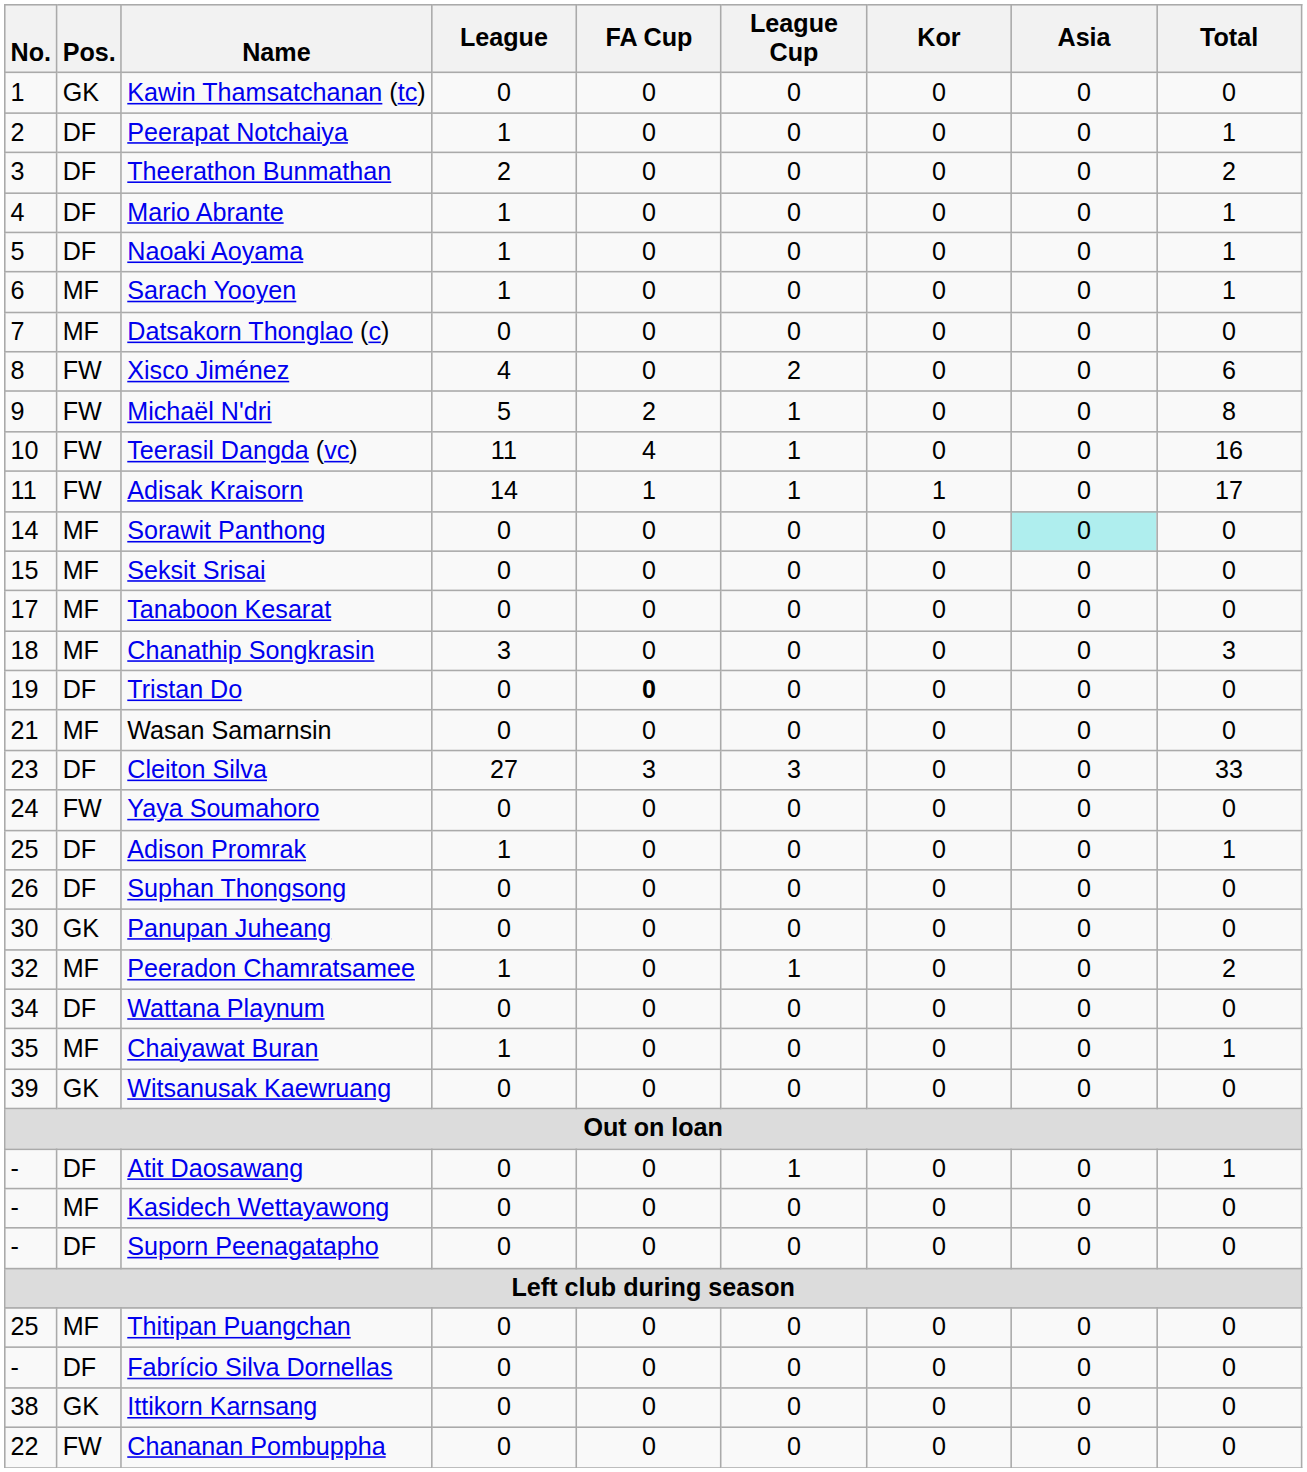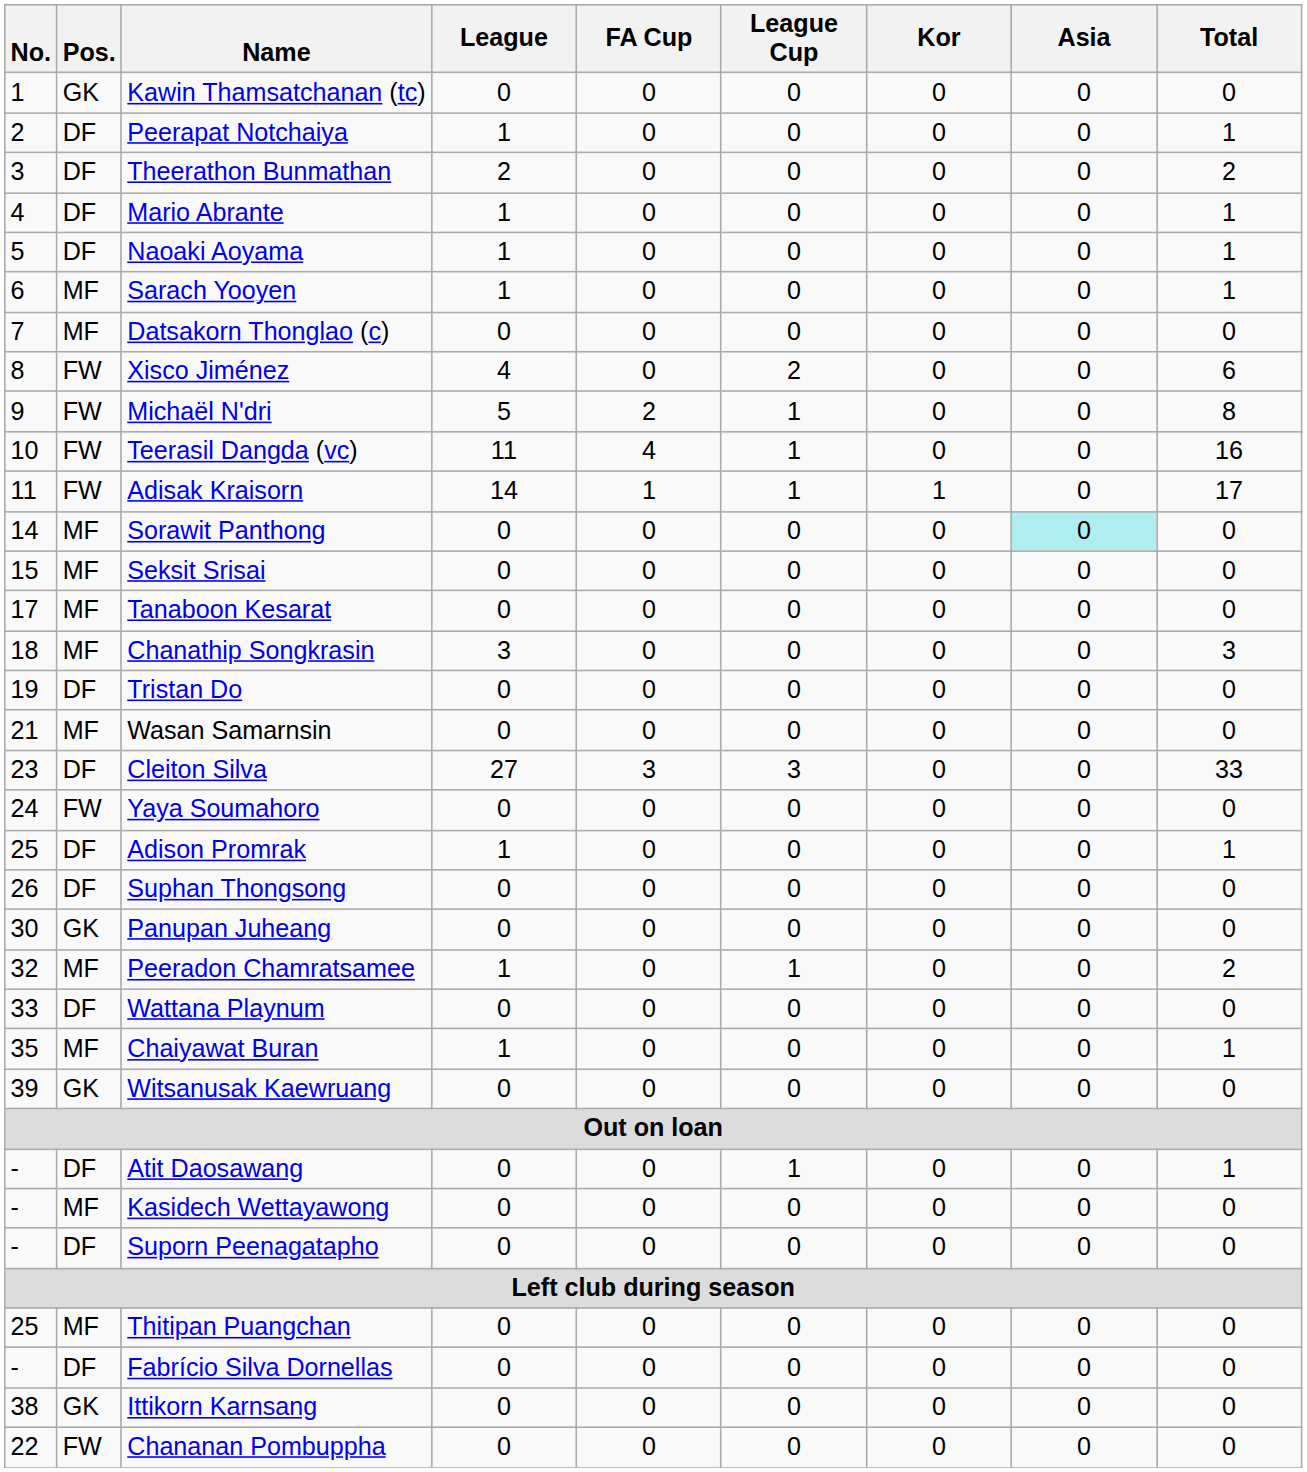 <table class="wikitable" style="text-align:center">
 <tr>
 <th rowspan="1" valign="bottom">No.</th>
 <th rowspan="1" valign="bottom">Pos.</th>
 <th rowspan="1" valign="bottom">Name</th>
 <th rowspan="1" width="85">League</th>
 <th rowspan="1" width="85">FA Cup</th>
 <th rowspan="1" width="85">League Cup</th>
 <th rowspan="1" width="85">Kor</th>
 <th rowspan="1" width="85">Asia</th>
 <th rowspan="1" width="85">Total</th>
 </tr>
 <tr>
 <td align="left">1</td>
 <td align="left">GK</td>
 <td align="left"> <a href='#'>Kawin Thamsatchanan</a> (<a href='#'>tc</a>)</td>
 <td>0</td>
 <td>0</td>
 <td>0</td>
 <td>0</td>
 <td>0</td>
 <td>0</td>
 </tr>
 <tr>
 <td align="left">2</td>
 <td align="left">DF</td>
 <td align="left"> <a href='#'>Peerapat Notchaiya</a></td>
 <td>1</td>
 <td>0</td>
 <td>0</td>
 <td>0</td>
 <td>0</td>
 <td>1</td>
 </tr>
 <tr>
 <td align="left">3</td>
 <td align="left">DF</td>
 <td align="left"> <a href='#'>Theerathon Bunmathan</a></td>
 <td>2</td>
 <td>0</td>
 <td>0</td>
 <td>0</td>
 <td>0</td>
 <td>2</td>
 </tr>
 <tr>
 <td align="left">4</td>
 <td align="left">DF</td>
 <td align="left"> <a href='#'>Mario Abrante</a></td>
 <td>1</td>
 <td>0</td>
 <td>0</td>
 <td>0</td>
 <td>0</td>
 <td>1</td>
 </tr>
 <tr>
 <td align="left">5</td>
 <td align="left">DF</td>
 <td align="left"> <a href='#'>Naoaki Aoyama</a></td>
 <td>1</td>
 <td>0</td>
 <td>0</td>
 <td>0</td>
 <td>0</td>
 <td>1</td>
 </tr>
 <tr>
 <td align="left">6</td>
 <td align="left">MF</td>
 <td align="left"> <a href='#'>Sarach Yooyen</a></td>
 <td>1</td>
 <td>0</td>
 <td>0</td>
 <td>0</td>
 <td>0</td>
 <td>1</td>
 </tr>
 <tr>
 <td align="left">7</td>
 <td align="left">MF</td>
 <td align="left"> <a href='#'>Datsakorn Thonglao</a> (<a href='#'>c</a>)</td>
 <td>0</td>
 <td>0</td>
 <td>0</td>
 <td>0</td>
 <td>0</td>
 <td>0</td>
 </tr>
 <tr>
 <td align="left">8</td>
 <td align="left">FW</td>
 <td align="left"> <a href='#'>Xisco Jiménez</a></td>
 <td>4</td>
 <td>0</td>
 <td>2</td>
 <td>0</td>
 <td>0</td>
 <td>6</td>
 </tr>
 <tr>
 <td align="left">9</td>
 <td align="left">FW</td>
 <td align="left"> <a href='#'>Michaël N'dri</a></td>
 <td>5</td>
 <td>2</td>
 <td>1</td>
 <td>0</td>
 <td>0</td>
 <td>8</td>
 </tr>
 <tr>
 <td align="left">10</td>
 <td align="left">FW</td>
 <td align="left"> <a href='#'>Teerasil Dangda</a> (<a href='#'>vc</a>)</td>
 <td>11</td>
 <td>4</td>
 <td>1</td>
 <td>0</td>
 <td>0</td>
 <td>16</td>
 </tr>
 <tr>
 <td align="left">11</td>
 <td align="left">FW</td>
 <td align="left"> <a href='#'>Adisak Kraisorn</a></td>
 <td>14</td>
 <td>1</td>
 <td>1</td>
 <td>1</td>
 <td>0</td>
 <td>17</td>
 </tr>
 <tr>
 <td align="left">14</td>
 <td align="left">MF</td>
 <td align="left"> <a href='#'>Sorawit Panthong</a></td>
 <td>0</td>
 <td>0</td>
 <td>0</td>
 <td>0</td>
 <td style="background: paleturquoise;">0</td>
 <td>0</td>
 </tr>
 <tr>
 <td align="left">15</td>
 <td align="left">MF</td>
 <td align="left"> <a href='#'>Seksit Srisai</a></td>
 <td>0</td>
 <td>0</td>
 <td>0</td>
 <td>0</td>
 <td>0</td>
 <td>0</td>
 </tr>
 <tr>
 <td align="left">17</td>
 <td align="left">MF</td>
 <td align="left"> <a href='#'>Tanaboon Kesarat</a></td>
 <td>0</td>
 <td>0</td>
 <td>0</td>
 <td>0</td>
 <td>0</td>
 <td>0</td>
 </tr>
 <tr>
 <td align="left">18</td>
 <td align="left">MF</td>
 <td align="left"> <a href='#'>Chanathip Songkrasin</a></td>
 <td>3</td>
 <td>0</td>
 <td>0</td>
 <td>0</td>
 <td>0</td>
 <td>3</td>
 </tr>
 <tr>
 <td align="left">19</td>
 <td align="left">DF</td>
 <td align="left"> <a href='#'>Tristan Do</a></td>
 <td>0</td>
-<td><strong>0</strong></td>
+<td>0</td>
 <td>0</td>
 <td>0</td>
 <td>0</td>
 <td>0</td>
 </tr>
 <tr>
 <td align="left">21</td>
 <td align="left">MF</td>
 <td align="left"> Wasan Samarnsin</td>
 <td>0</td>
 <td>0</td>
 <td>0</td>
 <td>0</td>
 <td>0</td>
 <td>0</td>
 </tr>
 <tr>
 <td align="left">23</td>
 <td align="left">DF</td>
 <td align="left"> <a href='#'>Cleiton Silva</a></td>
 <td>27</td>
 <td>3</td>
 <td>3</td>
 <td>0</td>
 <td>0</td>
 <td>33</td>
 </tr>
 <tr>
 <td align="left">24</td>
 <td align="left">FW</td>
 <td align="left"> <a href='#'>Yaya Soumahoro</a></td>
 <td>0</td>
 <td>0</td>
 <td>0</td>
 <td>0</td>
 <td>0</td>
 <td>0</td>
 </tr>
 <tr>
 <td align="left">25</td>
 <td align="left">DF</td>
 <td align="left"> <a href='#'>Adison Promrak</a></td>
 <td>1</td>
 <td>0</td>
 <td>0</td>
 <td>0</td>
 <td>0</td>
 <td>1</td>
 </tr>
 <tr>
 <td align="left">26</td>
 <td align="left">DF</td>
 <td align="left"> <a href='#'>Suphan Thongsong</a></td>
 <td>0</td>
 <td>0</td>
 <td>0</td>
 <td>0</td>
 <td>0</td>
 <td>0</td>
 </tr>
 <tr>
 <td align="left">30</td>
 <td align="left">GK</td>
 <td align="left"> <a href='#'>Panupan Juheang</a></td>
 <td>0</td>
 <td>0</td>
 <td>0</td>
 <td>0</td>
 <td>0</td>
 <td>0</td>
 </tr>
 <tr>
 <td align="left">32</td>
 <td align="left">MF</td>
 <td align="left"> <a href='#'>Peeradon Chamratsamee</a></td>
 <td>1</td>
 <td>0</td>
 <td>1</td>
 <td>0</td>
 <td>0</td>
 <td>2</td>
 </tr>
 <tr>
-<td align="left">34</td>
+<td align="left">33</td>
 <td align="left">DF</td>
 <td align="left"> <a href='#'>Wattana Playnum</a></td>
 <td>0</td>
 <td>0</td>
 <td>0</td>
 <td>0</td>
 <td>0</td>
 <td>0</td>
 </tr>
 <tr>
 <td align="left">35</td>
 <td align="left">MF</td>
 <td align="left"> <a href='#'>Chaiyawat Buran</a></td>
 <td>1</td>
 <td>0</td>
 <td>0</td>
 <td>0</td>
 <td>0</td>
 <td>1</td>
 </tr>
 <tr>
 <td align="left">39</td>
 <td align="left">GK</td>
 <td align="left"> <a href='#'>Witsanusak Kaewruang</a></td>
 <td>0</td>
 <td>0</td>
 <td>0</td>
 <td>0</td>
 <td>0</td>
 <td>0</td>
 </tr>
 <tr>
 <th colspan="15" style="background:#dcdcdc; text-align:center;">Out on loan</th>
 </tr>
 <tr>
 <td align="left">-</td>
 <td align="left">DF</td>
 <td align="left"> <a href='#'>Atit Daosawang</a></td>
 <td>0</td>
 <td>0</td>
 <td>1</td>
 <td>0</td>
 <td>0</td>
 <td>1</td>
 </tr>
 <tr>
 <td align="left">-</td>
 <td align="left">MF</td>
 <td align="left"> <a href='#'>Kasidech Wettayawong</a></td>
 <td>0</td>
 <td>0</td>
 <td>0</td>
 <td>0</td>
 <td>0</td>
 <td>0</td>
 </tr>
 <tr>
 <td align="left">-</td>
 <td align="left">DF</td>
 <td align="left"> <a href='#'>Suporn Peenagatapho</a></td>
 <td>0</td>
 <td>0</td>
 <td>0</td>
 <td>0</td>
 <td>0</td>
 <td>0</td>
 </tr>
 <tr>
 <th colspan="15" style="background:#dcdcdc; text-align:center;">Left club during season</th>
 </tr>
 <tr>
 <td align="left">25</td>
 <td align="left">MF</td>
 <td align="left"> <a href='#'>Thitipan Puangchan</a></td>
 <td>0</td>
 <td>0</td>
 <td>0</td>
 <td>0</td>
 <td>0</td>
 <td>0</td>
 </tr>
 <tr>
 <td align="left">-</td>
 <td align="left">DF</td>
 <td align="left"> <a href='#'>Fabrício Silva Dornellas</a></td>
 <td>0</td>
 <td>0</td>
 <td>0</td>
 <td>0</td>
 <td>0</td>
 <td>0</td>
 </tr>
 <tr>
 <td align="left">38</td>
 <td align="left">GK</td>
 <td align="left"> <a href='#'>Ittikorn Karnsang</a></td>
 <td>0</td>
 <td>0</td>
 <td>0</td>
 <td>0</td>
 <td>0</td>
 <td>0</td>
 </tr>
 <tr>
 <td align="left">22</td>
 <td align="left">FW</td>
 <td align="left"> <a href='#'>Chananan Pombuppha</a></td>
 <td>0</td>
 <td>0</td>
 <td>0</td>
 <td>0</td>
 <td>0</td>
 <td>0</td>
 </tr>
 </table>
